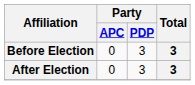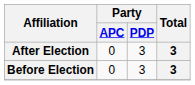 <table class="wikitable" style="text-align:center">
 <tr>
 <th rowspan="2">Affiliation</th>
 <th colspan="2">Party</th>
 <th rowspan="2">Total</th>
 </tr>
 <tr>
 <th><a href='#'>APC</a></th>
 <th><a href='#'>PDP</a></th>
 </tr>
 <tr>
-<th>Before Election</th>
+<th>After Election</th>
 <td>0</td>
 <td>3</td>
 <th>3</th>
 </tr>
 <tr>
-<th>After Election</th>
+<th>Before Election</th>
 <td>0</td>
 <td>3</td>
 <th>3</th>
 </tr>
 <tr>
 </tr>
 </table>
